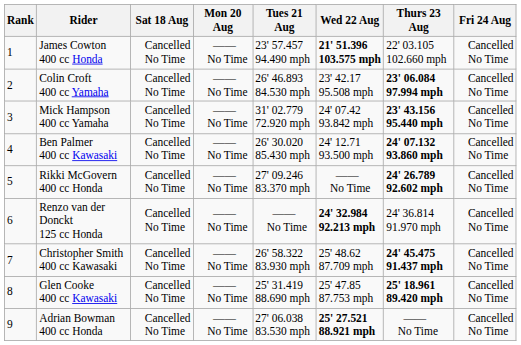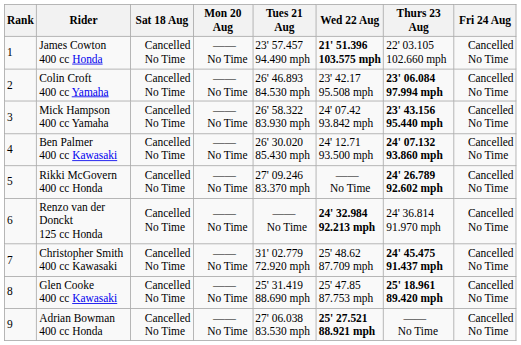 <table class="wikitable" style="font-size: 85%;">
 <tr style="background:#efefef;">
 <th>Rank</th>
 <th>Rider</th>
 <th>Sat 18 Aug</th>
 <th>Mon 20 Aug</th>
 <th>Tues 21 Aug</th>
 <th>Wed 22 Aug</th>
 <th>Thurs 23 Aug</th>
 <th>Fri 24 Aug</th>
 </tr>
 <tr>
 <td>1</td>
 <td> James Cowton <br> 400 cc <a href='#'>Honda</a></td>
 <td>    Cancelled <br>     No Time</td>
 <td>      ——<br>    No Time</td>
 <td>23' 57.457 <br> 94.490 mph</td>
 <td><strong>21' 51.396 <br> 103.575 mph</strong></td>
 <td>22' 03.105 <br> 102.660 mph</td>
 <td>    Cancelled <br>     No Time</td>
 </tr>
 <tr>
 <td>2</td>
 <td> Colin Croft <br> 400 cc <a href='#'>Yamaha</a></td>
 <td>    Cancelled <br>     No Time</td>
 <td>      ——<br>    No Time</td>
 <td>26' 46.893 <br> 84.530 mph</td>
 <td>23' 42.17 <br> 95.508 mph</td>
 <td><strong>23' 06.084 <br> 97.994 mph</strong></td>
 <td>    Cancelled <br>     No Time</td>
 </tr>
 <tr>
 <td>3</td>
 <td> Mick Hampson <br> 400 cc Yamaha</td>
 <td>    Cancelled <br>     No Time</td>
 <td>      ——<br>    No Time</td>
-<td>31' 02.779 <br> 72.920 mph</td>
+<td>26' 58.322 <br> 83.930 mph</td>
 <td>24' 07.42 <br> 93.842 mph</td>
 <td><strong>23' 43.156 <br> 95.440 mph</strong></td>
 <td>    Cancelled <br>     No Time</td>
 </tr>
 <tr>
 <td>4</td>
 <td> Ben Palmer <br> 400 cc <a href='#'>Kawasaki</a></td>
 <td>    Cancelled <br>     No Time</td>
 <td>      ——<br>    No Time</td>
 <td>26' 30.020 <br> 85.430 mph</td>
 <td>24' 12.71 <br> 93.500 mph</td>
 <td><strong>24' 07.132 <br> 93.860 mph</strong></td>
 <td>    Cancelled <br>     No Time</td>
 </tr>
 <tr>
 <td>5</td>
 <td> Rikki McGovern <br> 400 cc Honda</td>
 <td>    Cancelled <br>     No Time</td>
 <td>      ——<br>    No Time</td>
 <td>27' 09.246 <br> 83.370 mph</td>
 <td>      ——<br>    No Time</td>
 <td><strong>24' 26.789 <br> 92.602 mph</strong></td>
 <td>    Cancelled <br>     No Time</td>
 </tr>
 <tr>
 <td>6</td>
 <td> Renzo van der Donckt <br> 125 cc Honda</td>
 <td>    Cancelled <br>     No Time</td>
 <td>      ——<br>    No Time</td>
 <td>      ——<br>    No Time</td>
 <td><strong>24' 32.984 <br> 92.213 mph</strong></td>
 <td>24' 36.814 <br> 91.970 mph</td>
 <td>    Cancelled <br>     No Time</td>
 </tr>
 <tr>
 <td>7</td>
 <td> Christopher Smith <br> 400 cc Kawasaki</td>
 <td>    Cancelled <br>     No Time</td>
 <td>      ——<br>    No Time</td>
-<td>26' 58.322 <br> 83.930 mph</td>
+<td>31' 02.779 <br> 72.920 mph</td>
 <td>25' 48.62 <br> 87.709 mph</td>
 <td><strong>24' 45.475 <br> 91.437 mph</strong></td>
 <td>    Cancelled <br>     No Time</td>
 </tr>
 <tr>
 <td>8</td>
 <td> Glen Cooke <br> 400 cc <a href='#'>Kawasaki</a></td>
 <td>    Cancelled <br>     No Time</td>
 <td>      ——<br>    No Time</td>
 <td>25' 31.419 <br> 88.690 mph</td>
 <td>25' 47.85 <br> 87.753 mph</td>
 <td><strong>25' 18.961 <br> 89.420 mph</strong></td>
 <td>    Cancelled <br>     No Time</td>
 </tr>
 <tr>
 <td>9</td>
 <td> Adrian Bowman <br> 400 cc Honda</td>
 <td>    Cancelled <br>     No Time</td>
 <td>      ——<br>    No Time</td>
 <td>27' 06.038 <br> 83.530 mph</td>
 <td><strong>25' 27.521 <br> 88.921 mph</strong></td>
 <td>      ——<br>    No Time</td>
 <td>    Cancelled <br>     No Time</td>
 </tr>
 </table>
